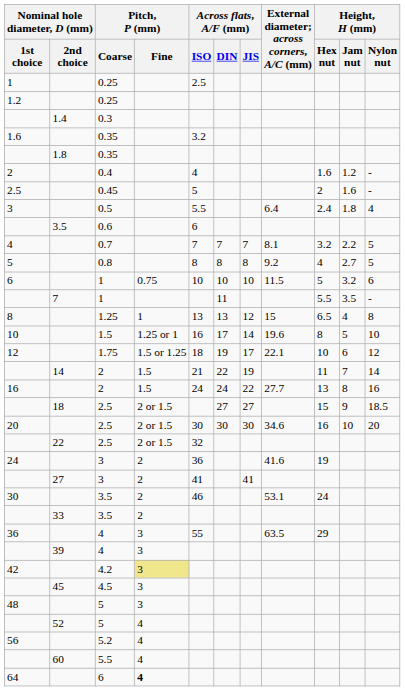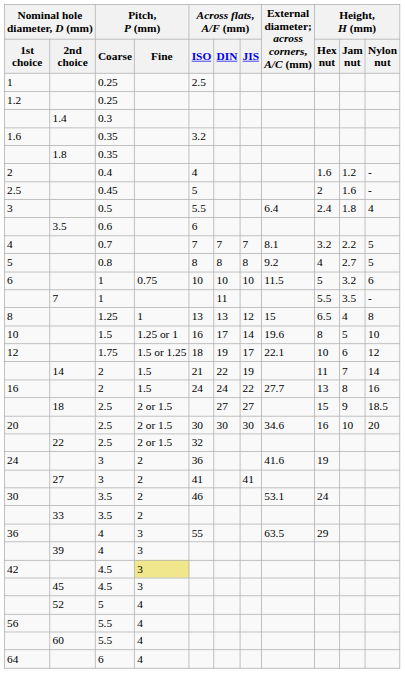 <table class=wikitable>
 <tr>
 <th colspan=2>Nominal hole <br>diameter, <em>D</em> (mm)</th>
 <th colspan=2>Pitch, <br><em>P</em> (mm)</th>
 <th colspan=3><em>Across flats</em>, <br><em>A/F</em> (mm)</th>
 <th rowspan=2>External<br> diameter; <br><em>across <br>corners</em>, <br><em>A/C</em> (mm)</th>
 <th colspan=3>Height, <br><em>H</em> (mm)</th>
 </tr>
 <tr>
 <th>1st<br>choice</th>
 <th>2nd<br>choice</th>
 <th>Coarse</th>
 <th>Fine</th>
 <th><a href='#'>ISO</a></th>
 <th><a href='#'>DIN</a></th>
 <th><a href='#'>JIS</a></th>
 <th>Hex <br>nut</th>
 <th>Jam <br>nut</th>
 <th>Nylon <br>nut</th>
 </tr>
 <tr>
 <td>1</td>
 <td></td>
 <td>0.25</td>
 <td></td>
 <td>2.5</td>
 <td></td>
 <td></td>
 <td></td>
 <td></td>
 <td></td>
 <td></td>
 </tr>
 <tr>
 <td>1.2</td>
 <td></td>
 <td>0.25</td>
 <td></td>
 <td></td>
 <td></td>
 <td></td>
 <td></td>
 <td></td>
 <td></td>
 <td></td>
 </tr>
 <tr>
 <td></td>
 <td>1.4</td>
 <td>0.3</td>
 <td></td>
 <td></td>
 <td></td>
 <td></td>
 <td></td>
 <td></td>
 <td></td>
 <td></td>
 </tr>
 <tr>
 <td>1.6</td>
 <td></td>
 <td>0.35</td>
 <td></td>
 <td>3.2</td>
 <td></td>
 <td></td>
 <td></td>
 <td></td>
 <td></td>
 <td></td>
 </tr>
 <tr>
 <td></td>
 <td>1.8</td>
 <td>0.35</td>
 <td></td>
 <td></td>
 <td></td>
 <td></td>
 <td></td>
 <td></td>
 <td></td>
 <td></td>
 </tr>
 <tr>
 <td>2</td>
 <td></td>
 <td>0.4</td>
 <td></td>
 <td>4</td>
 <td></td>
 <td></td>
 <td></td>
 <td>1.6</td>
 <td>1.2</td>
 <td>-</td>
 </tr>
 <tr>
 <td>2.5</td>
 <td></td>
 <td>0.45</td>
 <td></td>
 <td>5</td>
 <td></td>
 <td></td>
 <td></td>
 <td>2</td>
 <td>1.6</td>
 <td>-</td>
 </tr>
 <tr>
 <td>3</td>
 <td></td>
 <td>0.5</td>
 <td></td>
 <td>5.5</td>
 <td></td>
 <td></td>
 <td>6.4</td>
 <td>2.4</td>
 <td>1.8</td>
 <td>4</td>
 </tr>
 <tr>
 <td></td>
 <td>3.5</td>
 <td>0.6</td>
 <td></td>
 <td>6</td>
 <td></td>
 <td></td>
 <td></td>
 <td></td>
 <td></td>
 <td></td>
 </tr>
 <tr>
 <td>4</td>
 <td></td>
 <td>0.7</td>
 <td></td>
 <td>7</td>
 <td>7</td>
 <td>7</td>
 <td>8.1</td>
 <td>3.2</td>
 <td>2.2</td>
 <td>5</td>
 </tr>
 <tr>
 <td>5</td>
 <td></td>
 <td>0.8</td>
 <td></td>
 <td>8</td>
 <td>8</td>
 <td>8</td>
 <td>9.2</td>
 <td>4</td>
 <td>2.7</td>
 <td>5</td>
 </tr>
 <tr>
 <td>6</td>
 <td></td>
 <td>1</td>
 <td>0.75</td>
 <td>10</td>
 <td>10</td>
 <td>10</td>
 <td>11.5</td>
 <td>5</td>
 <td>3.2</td>
 <td>6</td>
 </tr>
 <tr>
 <td></td>
 <td>7</td>
 <td>1</td>
 <td></td>
 <td></td>
 <td>11</td>
 <td></td>
 <td></td>
 <td>5.5</td>
 <td>3.5</td>
 <td>-</td>
 </tr>
 <tr>
 <td>8</td>
 <td></td>
 <td>1.25</td>
 <td>1</td>
 <td>13</td>
 <td>13</td>
 <td>12</td>
 <td>15</td>
 <td>6.5</td>
 <td>4</td>
 <td>8</td>
 </tr>
 <tr>
 <td>10</td>
 <td></td>
 <td>1.5</td>
 <td>1.25 or 1</td>
 <td>16</td>
 <td>17</td>
 <td>14</td>
 <td>19.6</td>
 <td>8</td>
 <td>5</td>
 <td>10</td>
 </tr>
 <tr>
 <td>12</td>
 <td></td>
 <td>1.75</td>
 <td>1.5 or 1.25</td>
 <td>18</td>
 <td>19</td>
 <td>17</td>
 <td>22.1</td>
 <td>10</td>
 <td>6</td>
 <td>12</td>
 </tr>
 <tr>
 <td></td>
 <td>14</td>
 <td>2</td>
 <td>1.5</td>
 <td>21</td>
 <td>22</td>
 <td>19</td>
 <td></td>
 <td>11</td>
 <td>7</td>
 <td>14</td>
 </tr>
 <tr>
 <td>16</td>
 <td></td>
 <td>2</td>
 <td>1.5</td>
 <td>24</td>
 <td>24</td>
 <td>22</td>
 <td>27.7</td>
 <td>13</td>
 <td>8</td>
 <td>16</td>
 </tr>
 <tr>
 <td></td>
 <td>18</td>
 <td>2.5</td>
 <td>2  or 1.5</td>
 <td></td>
 <td>27</td>
 <td>27</td>
 <td></td>
 <td>15</td>
 <td>9</td>
 <td>18.5</td>
 </tr>
 <tr>
 <td>20</td>
 <td></td>
 <td>2.5</td>
 <td>2  or 1.5</td>
 <td>30</td>
 <td>30</td>
 <td>30</td>
 <td>34.6</td>
 <td>16</td>
 <td>10</td>
 <td>20</td>
 </tr>
 <tr>
 <td></td>
 <td>22</td>
 <td>2.5</td>
 <td>2 or 1.5</td>
 <td>32</td>
 <td></td>
 <td></td>
 <td></td>
 <td></td>
 <td></td>
 <td></td>
 </tr>
 <tr>
 <td>24</td>
 <td></td>
 <td>3</td>
 <td>2</td>
 <td>36</td>
 <td></td>
 <td></td>
 <td>41.6</td>
 <td>19</td>
 <td></td>
 <td></td>
 </tr>
 <tr>
 <td></td>
 <td>27</td>
 <td>3</td>
 <td>2</td>
 <td>41</td>
 <td></td>
 <td>41</td>
 <td></td>
 <td></td>
 <td></td>
 <td></td>
 </tr>
 <tr>
 <td>30</td>
 <td></td>
 <td>3.5</td>
 <td>2</td>
 <td>46</td>
 <td></td>
 <td></td>
 <td>53.1</td>
 <td>24</td>
 <td></td>
 <td></td>
 </tr>
 <tr>
 <td></td>
 <td>33</td>
 <td>3.5</td>
 <td>2</td>
 <td></td>
 <td></td>
 <td></td>
 <td></td>
 <td></td>
 <td></td>
 <td></td>
 </tr>
 <tr>
 <td>36</td>
 <td></td>
 <td>4</td>
 <td>3</td>
 <td>55</td>
 <td></td>
 <td></td>
 <td>63.5</td>
 <td>29</td>
 <td></td>
 <td></td>
 </tr>
 <tr>
 <td></td>
 <td>39</td>
 <td>4</td>
 <td>3</td>
 <td></td>
 <td></td>
 <td></td>
 <td></td>
 <td></td>
 <td></td>
 <td></td>
 </tr>
 <tr>
 <td>42</td>
 <td></td>
-<td>4.2</td>
+<td>4.5</td>
 <td style="background: khaki;">3</td>
 <td></td>
 <td></td>
 <td></td>
 <td></td>
 <td></td>
 <td></td>
 <td></td>
 </tr>
 <tr>
 <td></td>
 <td>45</td>
 <td>4.5</td>
-<td>3</td>
-<td></td>
-<td></td>
-<td></td>
-<td></td>
-<td></td>
-<td></td>
-<td></td>
-</tr>
-<tr>
-<td>48</td>
-<td></td>
-<td>5</td>
 <td>3</td>
 <td></td>
 <td></td>
 <td></td>
 <td></td>
 <td></td>
 <td></td>
 <td></td>
 </tr>
 <tr>
 <td></td>
 <td>52</td>
 <td>5</td>
 <td>4</td>
 <td></td>
 <td></td>
 <td></td>
 <td></td>
 <td></td>
 <td></td>
 <td></td>
 </tr>
 <tr>
 <td>56</td>
 <td></td>
-<td>5.2</td>
+<td>5.5</td>
 <td>4</td>
 <td></td>
 <td></td>
 <td></td>
 <td></td>
 <td></td>
 <td></td>
 <td></td>
 </tr>
 <tr>
 <td></td>
 <td>60</td>
 <td>5.5</td>
 <td>4</td>
 <td></td>
 <td></td>
 <td></td>
 <td></td>
 <td></td>
 <td></td>
 <td></td>
 </tr>
 <tr>
 <td>64</td>
 <td></td>
 <td>6</td>
-<td><strong>4</strong></td>
+<td>4</td>
 <td></td>
 <td></td>
 <td></td>
 <td></td>
 <td></td>
 <td></td>
 <td></td>
 </tr>
 </table>
